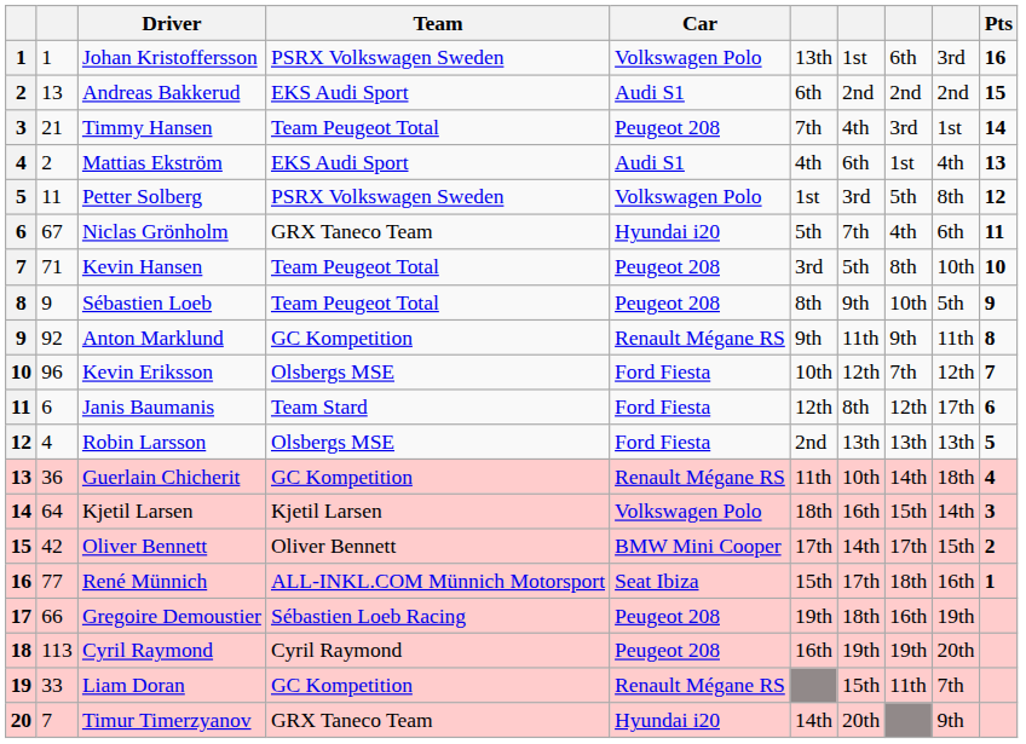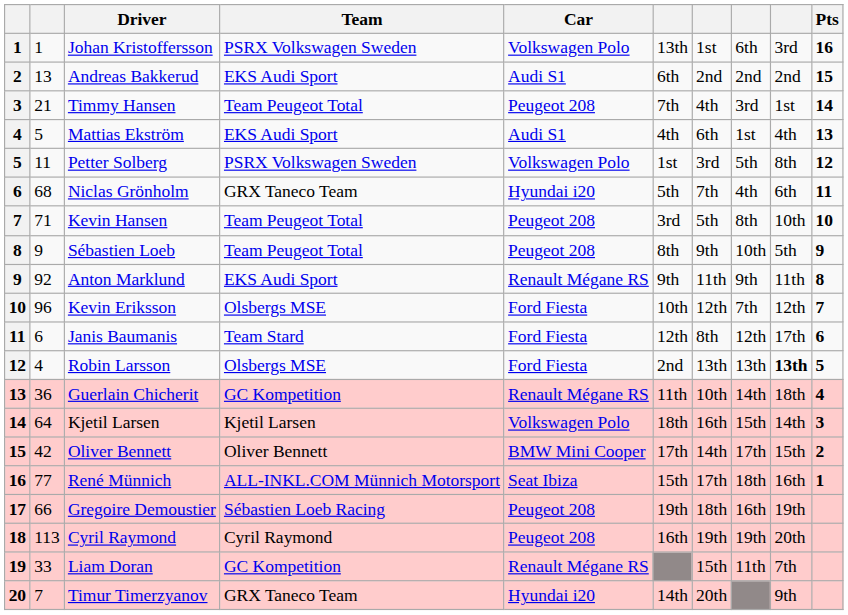 <table class="wikitable" style="font-size:95%">
 <tr>
 <th></th>
 <th></th>
 <th>Driver</th>
 <th>Team</th>
 <th>Car</th>
 <th></th>
 <th></th>
 <th></th>
 <th></th>
 <th>Pts</th>
 </tr>
 <tr>
 <th>1</th>
 <td>1</td>
 <td> <a href='#'>Johan Kristoffersson</a></td>
 <td><a href='#'>PSRX Volkswagen Sweden</a></td>
 <td><a href='#'>Volkswagen Polo</a></td>
 <td>13th</td>
 <td>1st</td>
 <td>6th</td>
 <td>3rd</td>
 <td><strong>16</strong></td>
 </tr>
 <tr>
 <th>2</th>
 <td>13</td>
 <td> <a href='#'>Andreas Bakkerud</a></td>
 <td><a href='#'>EKS Audi Sport</a></td>
 <td><a href='#'>Audi S1</a></td>
 <td>6th</td>
 <td>2nd</td>
 <td>2nd</td>
 <td>2nd</td>
 <td><strong>15</strong></td>
 </tr>
 <tr>
 <th>3</th>
 <td>21</td>
 <td> <a href='#'>Timmy Hansen</a></td>
 <td><a href='#'>Team Peugeot Total</a></td>
 <td><a href='#'>Peugeot 208</a></td>
 <td>7th</td>
 <td>4th</td>
 <td>3rd</td>
 <td>1st</td>
 <td><strong>14</strong></td>
 </tr>
 <tr>
 <th>4</th>
-<td>2</td>
+<td>5</td>
 <td> <a href='#'>Mattias Ekström</a></td>
 <td><a href='#'>EKS Audi Sport</a></td>
 <td><a href='#'>Audi S1</a></td>
 <td>4th</td>
 <td>6th</td>
 <td>1st</td>
 <td>4th</td>
 <td><strong>13</strong></td>
 </tr>
 <tr>
 <th>5</th>
 <td>11</td>
 <td> <a href='#'>Petter Solberg</a></td>
 <td><a href='#'>PSRX Volkswagen Sweden</a></td>
 <td><a href='#'>Volkswagen Polo</a></td>
 <td>1st</td>
 <td>3rd</td>
 <td>5th</td>
 <td>8th</td>
 <td><strong>12</strong></td>
 </tr>
 <tr>
 <th>6</th>
-<td>67</td>
+<td>68</td>
 <td> <a href='#'>Niclas Grönholm</a></td>
 <td>GRX Taneco Team</td>
 <td><a href='#'>Hyundai i20</a></td>
 <td>5th</td>
 <td>7th</td>
 <td>4th</td>
 <td>6th</td>
 <td><strong>11</strong></td>
 </tr>
 <tr>
 <th>7</th>
 <td>71</td>
 <td> <a href='#'>Kevin Hansen</a></td>
 <td><a href='#'>Team Peugeot Total</a></td>
 <td><a href='#'>Peugeot 208</a></td>
 <td>3rd</td>
 <td>5th</td>
 <td>8th</td>
 <td>10th</td>
 <td><strong>10</strong></td>
 </tr>
 <tr>
 <th>8</th>
 <td>9</td>
 <td> <a href='#'>Sébastien Loeb</a></td>
 <td><a href='#'>Team Peugeot Total</a></td>
 <td><a href='#'>Peugeot 208</a></td>
 <td>8th</td>
 <td>9th</td>
 <td>10th</td>
 <td>5th</td>
 <td><strong>9</strong></td>
 </tr>
 <tr>
 <th>9</th>
 <td>92</td>
 <td> <a href='#'>Anton Marklund</a></td>
-<td><a href='#'>GC Kompetition</a></td>
+<td><a href='#'>EKS Audi Sport</a></td>
 <td><a href='#'>Renault Mégane RS</a></td>
 <td>9th</td>
 <td>11th</td>
 <td>9th</td>
 <td>11th</td>
 <td><strong>8</strong></td>
 </tr>
 <tr>
 <th>10</th>
 <td>96</td>
 <td> <a href='#'>Kevin Eriksson</a></td>
 <td><a href='#'>Olsbergs MSE</a></td>
 <td><a href='#'>Ford Fiesta</a></td>
 <td>10th</td>
 <td>12th</td>
 <td>7th</td>
 <td>12th</td>
 <td><strong>7</strong></td>
 </tr>
 <tr>
 <th>11</th>
 <td>6</td>
 <td> <a href='#'>Janis Baumanis</a></td>
 <td><a href='#'>Team Stard</a></td>
 <td><a href='#'>Ford Fiesta</a></td>
 <td>12th</td>
 <td>8th</td>
 <td>12th</td>
 <td>17th</td>
 <td><strong>6</strong></td>
 </tr>
 <tr>
 <th>12</th>
 <td>4</td>
 <td> <a href='#'>Robin Larsson</a></td>
 <td><a href='#'>Olsbergs MSE</a></td>
 <td><a href='#'>Ford Fiesta</a></td>
 <td>2nd</td>
 <td>13th</td>
 <td>13th</td>
-<td>13th</td>
+<td><strong>13th</strong></td>
 <td><strong>5</strong></td>
 </tr>
 <tr>
 <th style="background:#fcc;">13</th>
 <td style="background:#fcc;">36</td>
 <td style="background:#fcc;"> <a href='#'>Guerlain Chicherit</a></td>
 <td style="background:#fcc;"><a href='#'>GC Kompetition</a></td>
 <td style="background:#fcc;"><a href='#'>Renault Mégane RS</a></td>
 <td style="background:#fcc;">11th</td>
 <td style="background:#fcc;">10th</td>
 <td style="background:#fcc;">14th</td>
 <td style="background:#fcc;">18th</td>
 <td style="background:#fcc;"><strong>4</strong></td>
 </tr>
 <tr>
 <th style="background:#fcc;">14</th>
 <td style="background:#fcc;">64</td>
 <td style="background:#fcc;"> Kjetil Larsen</td>
 <td style="background:#fcc;">Kjetil Larsen</td>
 <td style="background:#fcc;"><a href='#'>Volkswagen Polo</a></td>
 <td style="background:#fcc;">18th</td>
 <td style="background:#fcc;">16th</td>
 <td style="background:#fcc;">15th</td>
 <td style="background:#fcc;">14th</td>
 <td style="background:#fcc;"><strong>3</strong></td>
 </tr>
 <tr>
 <th style="background:#fcc;">15</th>
 <td style="background:#fcc;">42</td>
 <td style="background:#fcc;"> <a href='#'>Oliver Bennett</a></td>
 <td style="background:#fcc;">Oliver Bennett</td>
 <td style="background:#fcc;"><a href='#'>BMW Mini Cooper</a></td>
 <td style="background:#fcc;">17th</td>
 <td style="background:#fcc;">14th</td>
 <td style="background:#fcc;">17th</td>
 <td style="background:#fcc;">15th</td>
 <td style="background:#fcc;"><strong>2</strong></td>
 </tr>
 <tr>
 <th style="background:#fcc;">16</th>
 <td style="background:#fcc;">77</td>
 <td style="background:#fcc;"> <a href='#'>René Münnich</a></td>
 <td style="background:#fcc;"><a href='#'>ALL-INKL.COM Münnich Motorsport</a></td>
 <td style="background:#fcc;"><a href='#'>Seat Ibiza</a></td>
 <td style="background:#fcc;">15th</td>
 <td style="background:#fcc;">17th</td>
 <td style="background:#fcc;">18th</td>
 <td style="background:#fcc;">16th</td>
 <td style="background:#fcc;"><strong>1</strong></td>
 </tr>
 <tr>
 <th style="background:#fcc;">17</th>
 <td style="background:#fcc;">66</td>
 <td style="background:#fcc;"> <a href='#'>Gregoire Demoustier</a></td>
 <td style="background:#fcc;"><a href='#'>Sébastien Loeb Racing</a></td>
 <td style="background:#fcc;"><a href='#'>Peugeot 208</a></td>
 <td style="background:#fcc;">19th</td>
 <td style="background:#fcc;">18th</td>
 <td style="background:#fcc;">16th</td>
 <td style="background:#fcc;">19th</td>
 <td style="background:#fcc;"></td>
 </tr>
 <tr>
 <th style="background:#fcc;">18</th>
 <td style="background:#fcc;">113</td>
 <td style="background:#fcc;"> <a href='#'>Cyril Raymond</a></td>
 <td style="background:#fcc;">Cyril Raymond</td>
 <td style="background:#fcc;"><a href='#'>Peugeot 208</a></td>
 <td style="background:#fcc;">16th</td>
 <td style="background:#fcc;">19th</td>
 <td style="background:#fcc;">19th</td>
 <td style="background:#fcc;">20th</td>
 <td style="background:#fcc;"></td>
 </tr>
 <tr>
 <th style="background:#fcc;">19</th>
 <td style="background:#fcc;">33</td>
 <td style="background:#fcc;"> <a href='#'>Liam Doran</a></td>
 <td style="background:#fcc;"><a href='#'>GC Kompetition</a></td>
 <td style="background:#fcc;"><a href='#'>Renault Mégane RS</a></td>
 <td style="background:#918989;"><strong></strong></td>
 <td style="background:#fcc;">15th</td>
 <td style="background:#fcc;">11th</td>
 <td style="background:#fcc;">7th</td>
 <td style="background:#fcc;"></td>
 </tr>
 <tr>
 <th style="background:#fcc;">20</th>
 <td style="background:#fcc;">7</td>
 <td style="background:#fcc;"> <a href='#'>Timur Timerzyanov</a></td>
 <td style="background:#fcc;">GRX Taneco Team</td>
 <td style="background:#fcc;"><a href='#'>Hyundai i20</a></td>
 <td style="background:#fcc;">14th</td>
 <td style="background:#fcc;">20th</td>
 <td style="background:#918989;"><strong></strong></td>
 <td style="background:#fcc;">9th</td>
 <td style="background:#fcc;"></td>
 </tr>
 </table>
